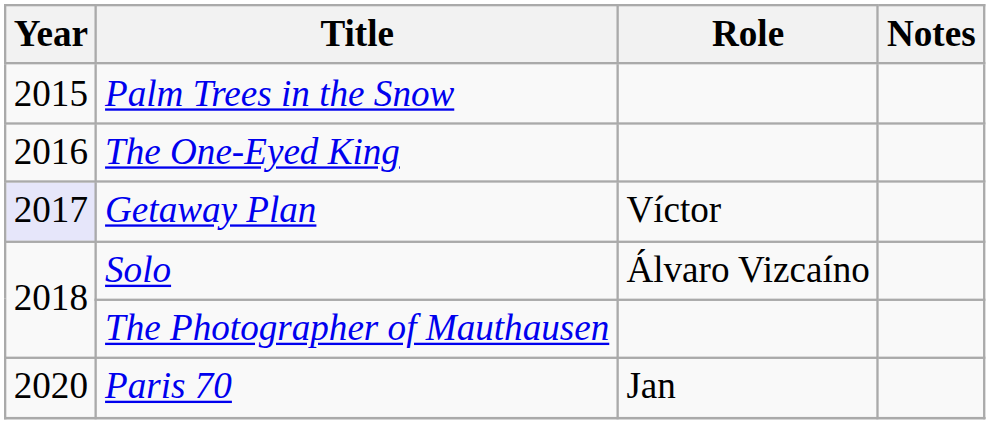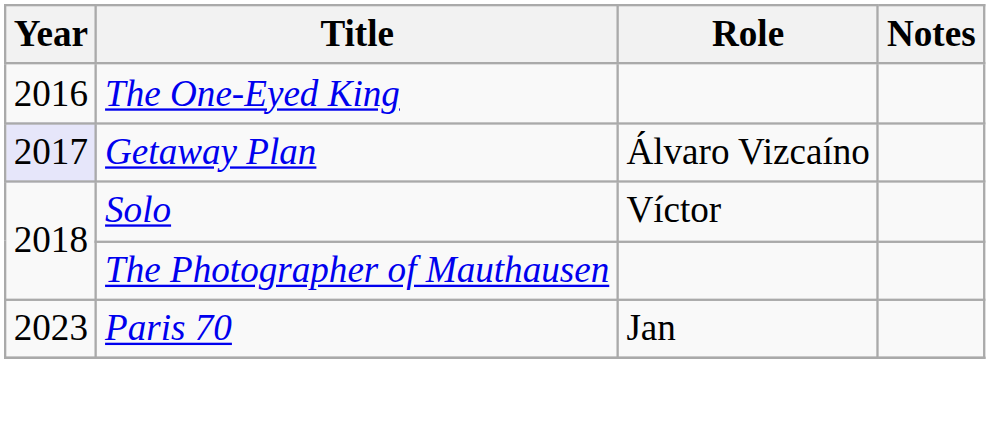 <table class="wikitable sortable">
 <tr>
 <th>Year</th>
 <th>Title</th>
 <th>Role</th>
 <th class="unsortable">Notes</th>
-</tr>
-<tr>
-<td>2015</td>
-<td><em><a href='#'>Palm Trees in the Snow</a></em></td>
-<td></td>
-<td></td>
 </tr>
 <tr>
 <td>2016</td>
 <td><em><a href='#'>The One-Eyed King</a></em></td>
 <td></td>
 <td></td>
 </tr>
 <tr>
 <td style="background: lavender;">2017</td>
 <td><em><a href='#'>Getaway Plan</a></em></td>
-<td>Víctor</td>
+<td>Álvaro Vizcaíno</td>
 <td align = "center"></td>
 </tr>
 <tr>
 <td rowspan=2>2018</td>
 <td><em><a href='#'>Solo</a></em></td>
-<td>Álvaro Vizcaíno</td>
+<td>Víctor</td>
 <td></td>
 </tr>
 <tr>
 <td><em><a href='#'>The Photographer of Mauthausen</a></em></td>
 <td></td>
 <td></td>
 </tr>
 <tr>
-<td>2020</td>
+<td>2023</td>
 <td><em><a href='#'>Paris 70</a></em></td>
 <td>Jan</td>
 <td align = "center"></td>
 </tr>
 <tr>
 </tr>
 </table>
